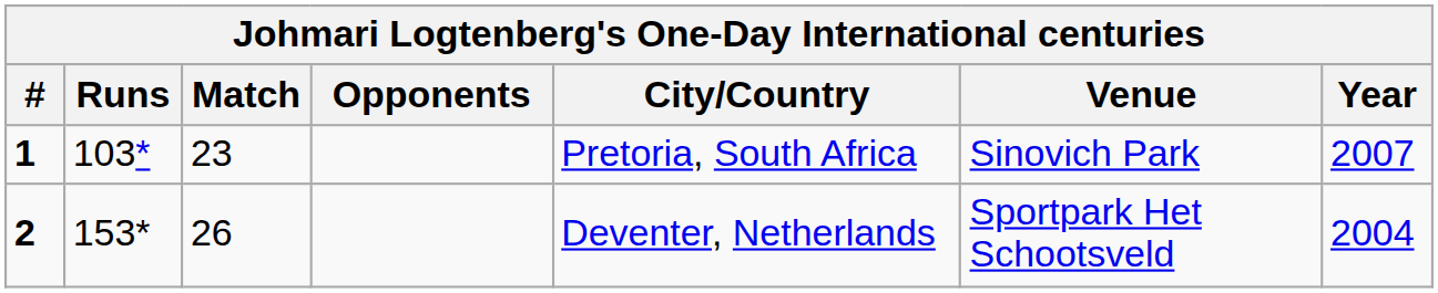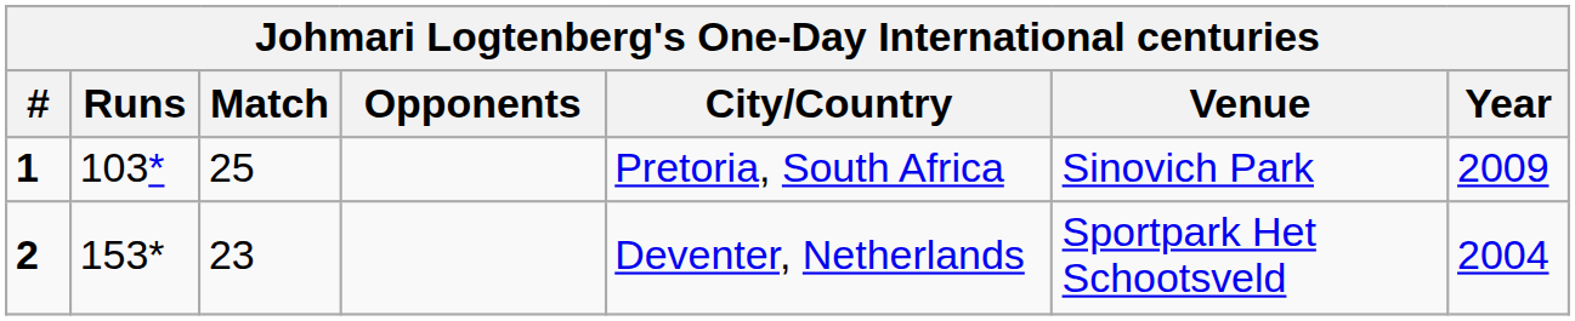 <table class="wikitable">
 <tr>
 <th colspan="8">Johmari Logtenberg's One-Day International centuries</th>
 </tr>
 <tr>
 <th style="width:40px;">#</th>
 <th style="width:50px;">Runs</th>
 <th style="width:50px;">Match</th>
 <th style="width:125px;">Opponents</th>
 <th style="width:350px;">City/Country</th>
 <th style="width:300px;">Venue</th>
 <th style="width:50px;">Year</th>
 </tr>
 <tr>
 <td><strong>1</strong></td>
 <td>103<a href='#'>*</a></td>
-<td>23</td>
+<td>25</td>
 <td></td>
 <td> <a href='#'>Pretoria</a>, <a href='#'>South Africa</a></td>
 <td><a href='#'>Sinovich Park</a></td>
-<td><a href='#'>2007</a></td>
+<td><a href='#'>2009</a></td>
 </tr>
 <tr>
 <td><strong>2</strong></td>
 <td>153*</td>
-<td>26</td>
+<td>23</td>
 <td></td>
 <td> <a href='#'>Deventer</a>, <a href='#'>Netherlands</a></td>
 <td><a href='#'>Sportpark Het Schootsveld</a></td>
 <td><a href='#'>2004</a></td>
 </tr>
 </table>
